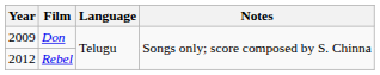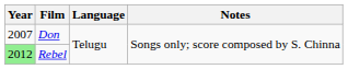 <table class="wikitable sortable">
 <tr>
 <th scope="col">Year</th>
 <th scope="col">Film</th>
 <th scope="col">Language</th>
 <th scope="col">Notes</th>
 </tr>
 <tr>
-<td>2009</td>
+<td>2007</td>
 <td><em><a href='#'>Don</a></em></td>
 <td rowspan="2">Telugu</td>
 <td rowspan="2">Songs only; score composed by S. Chinna</td>
 </tr>
 <tr>
-<td>2012</td>
+<td style="background: lightgreen;">2012</td>
 <td><em><a href='#'>Rebel</a></em></td>
 </tr>
 </table>
